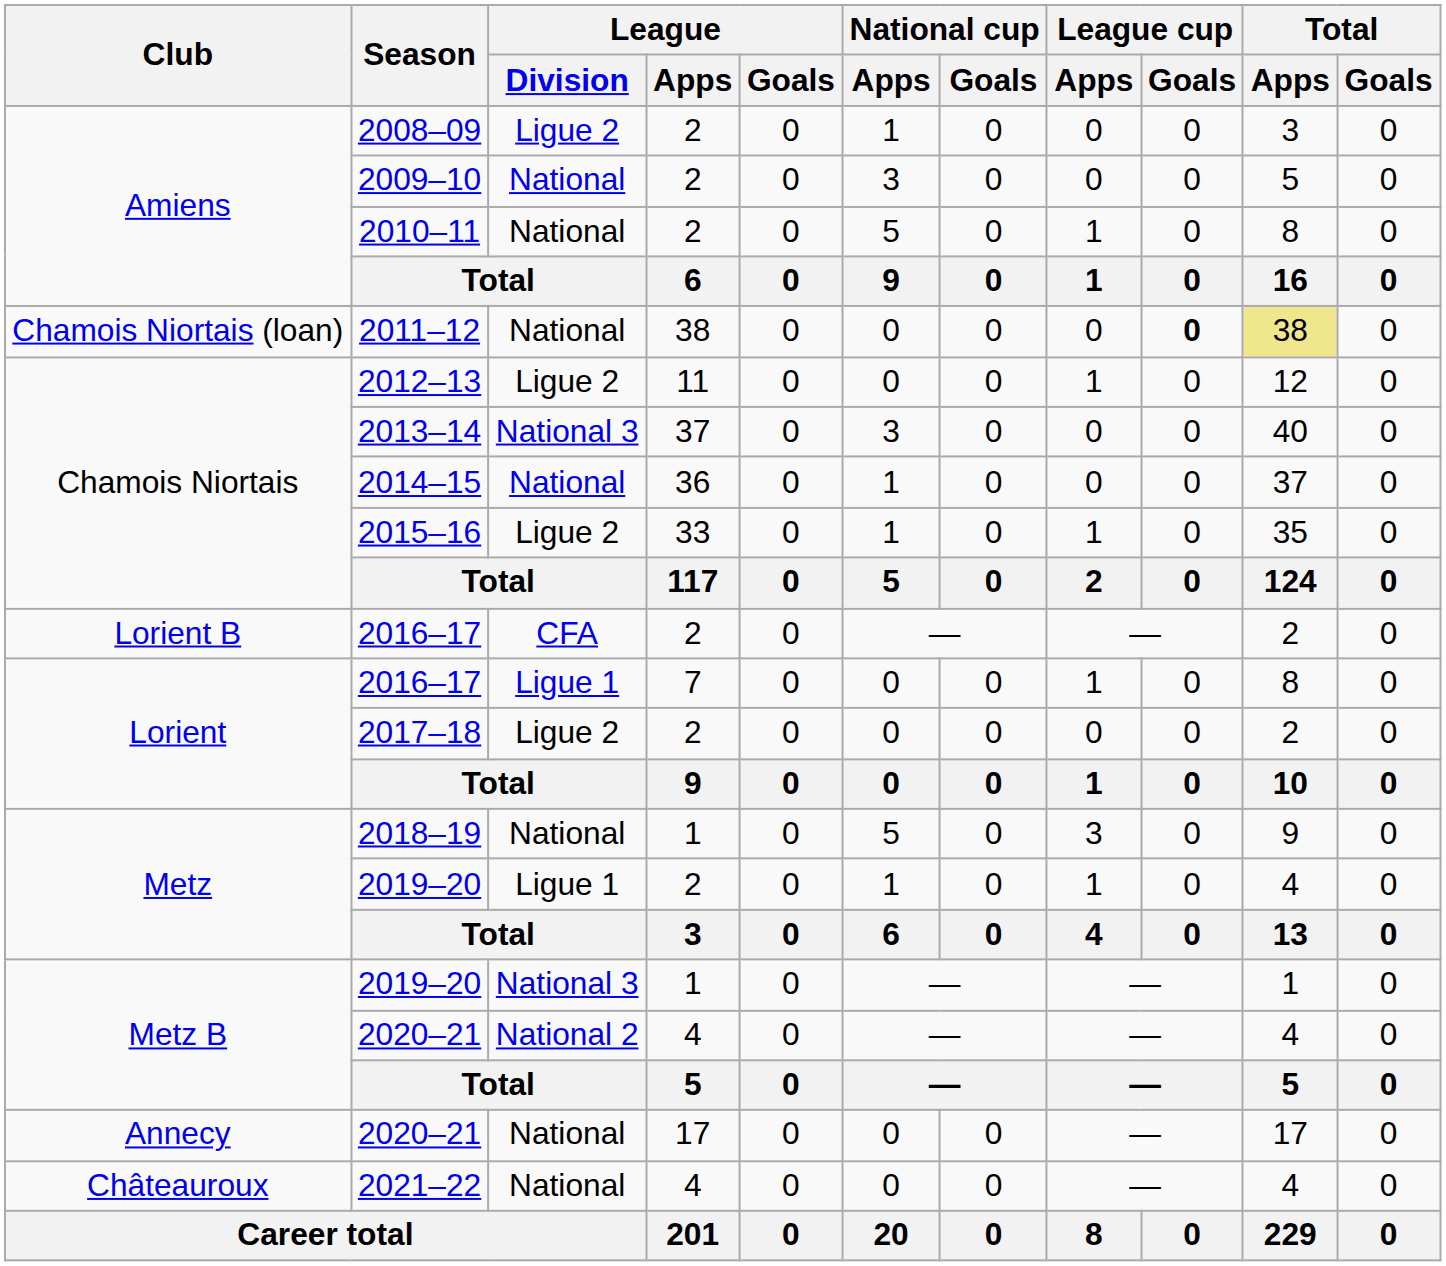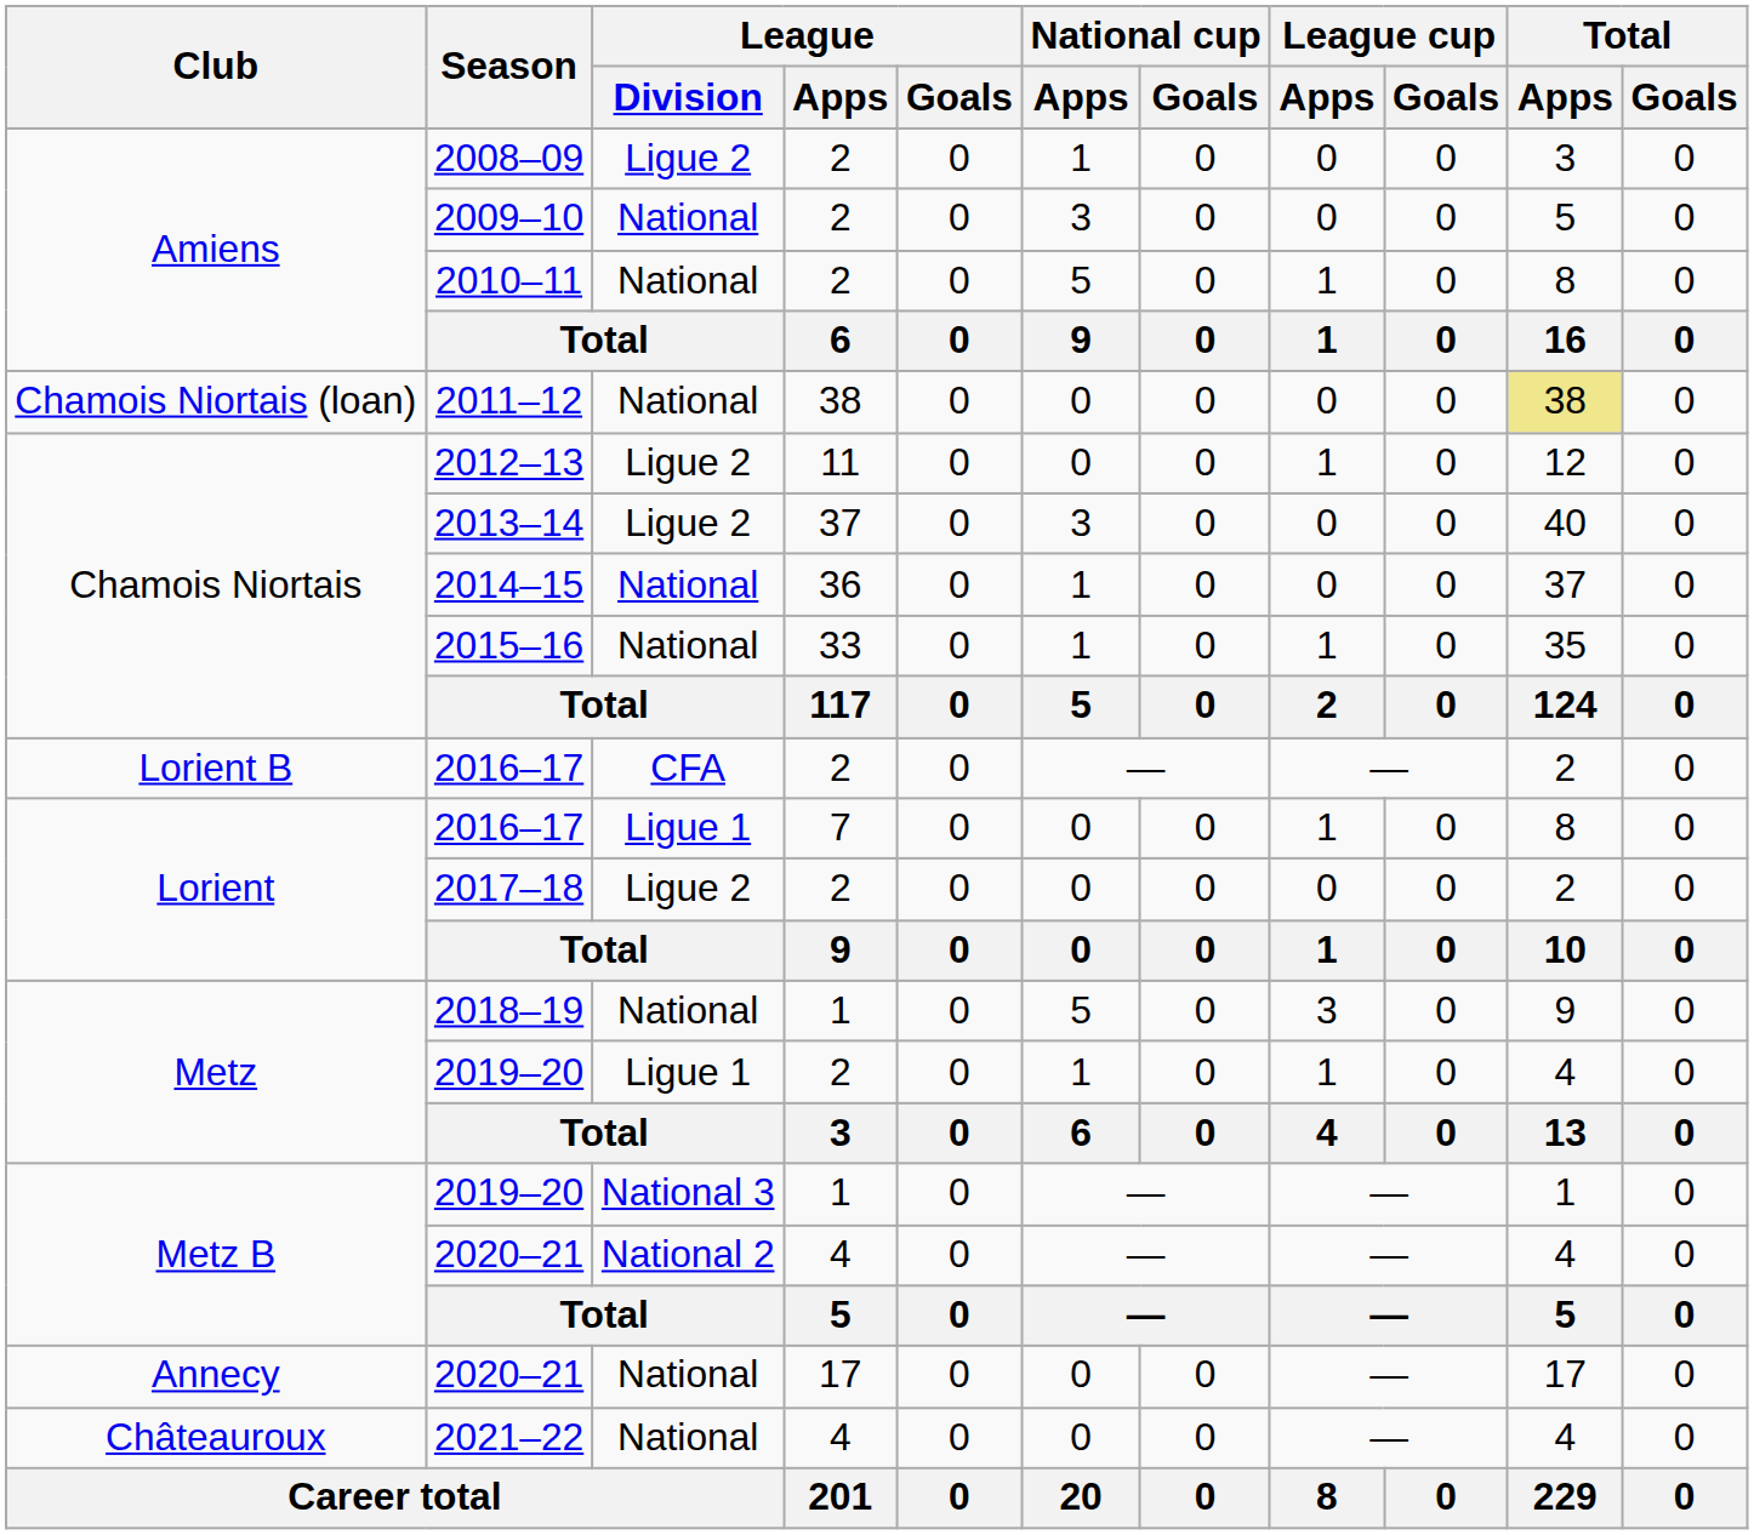 <table class="wikitable" style="text-align:center">
 <tr>
 <th rowspan="2">Club</th>
 <th rowspan="2">Season</th>
 <th colspan="3">League</th>
 <th colspan="2">National cup</th>
 <th colspan="2">League cup</th>
 <th colspan="2">Total</th>
 </tr>
 <tr>
 <th><a href='#'>Division</a></th>
 <th>Apps</th>
 <th>Goals</th>
 <th>Apps</th>
 <th>Goals</th>
 <th>Apps</th>
 <th>Goals</th>
 <th>Apps</th>
 <th>Goals</th>
 </tr>
 <tr>
 <td rowspan="4"><a href='#'>Amiens</a></td>
 <td><a href='#'>2008–09</a></td>
 <td><a href='#'>Ligue 2</a></td>
 <td>2</td>
 <td>0</td>
 <td>1</td>
 <td>0</td>
 <td>0</td>
 <td>0</td>
 <td>3</td>
 <td>0</td>
 </tr>
 <tr>
 <td><a href='#'>2009–10</a></td>
 <td><a href='#'>National</a></td>
 <td>2</td>
 <td>0</td>
 <td>3</td>
 <td>0</td>
 <td>0</td>
 <td>0</td>
 <td>5</td>
 <td>0</td>
 </tr>
 <tr>
 <td><a href='#'>2010–11</a></td>
 <td>National</td>
 <td>2</td>
 <td>0</td>
 <td>5</td>
 <td>0</td>
 <td>1</td>
 <td>0</td>
 <td>8</td>
 <td>0</td>
 </tr>
 <tr>
 <th colspan="2">Total</th>
 <th>6</th>
 <th>0</th>
 <th>9</th>
 <th>0</th>
 <th>1</th>
 <th>0</th>
 <th>16</th>
 <th>0</th>
 </tr>
 <tr>
 <td><a href='#'>Chamois Niortais</a> (loan)</td>
 <td><a href='#'>2011–12</a></td>
 <td>National</td>
 <td>38</td>
 <td>0</td>
 <td>0</td>
 <td>0</td>
 <td>0</td>
-<td><strong>0</strong></td>
+<td>0</td>
 <td style="background: khaki;">38</td>
 <td>0</td>
 </tr>
 <tr>
 <td rowspan="5">Chamois Niortais</td>
 <td><a href='#'>2012–13</a></td>
 <td>Ligue 2</td>
 <td>11</td>
 <td>0</td>
 <td>0</td>
 <td>0</td>
 <td>1</td>
 <td>0</td>
 <td>12</td>
 <td>0</td>
 </tr>
 <tr>
 <td><a href='#'>2013–14</a></td>
-<td><a href='#'>National 3</a></td>
+<td>Ligue 2</td>
 <td>37</td>
 <td>0</td>
 <td>3</td>
 <td>0</td>
 <td>0</td>
 <td>0</td>
 <td>40</td>
 <td>0</td>
 </tr>
 <tr>
 <td><a href='#'>2014–15</a></td>
 <td><a href='#'>National</a></td>
 <td>36</td>
 <td>0</td>
 <td>1</td>
 <td>0</td>
 <td>0</td>
 <td>0</td>
 <td>37</td>
 <td>0</td>
 </tr>
 <tr>
 <td><a href='#'>2015–16</a></td>
-<td>Ligue 2</td>
+<td>National</td>
 <td>33</td>
 <td>0</td>
 <td>1</td>
 <td>0</td>
 <td>1</td>
 <td>0</td>
 <td>35</td>
 <td>0</td>
 </tr>
 <tr>
 <th colspan="2">Total</th>
 <th>117</th>
 <th>0</th>
 <th>5</th>
 <th>0</th>
 <th>2</th>
 <th>0</th>
 <th>124</th>
 <th>0</th>
 </tr>
 <tr>
 <td><a href='#'>Lorient B</a></td>
 <td><a href='#'>2016–17</a></td>
 <td><a href='#'>CFA</a></td>
 <td>2</td>
 <td>0</td>
 <td colspan="2">—</td>
 <td colspan="2">—</td>
 <td>2</td>
 <td>0</td>
 </tr>
 <tr>
 <td rowspan="3"><a href='#'>Lorient</a></td>
 <td><a href='#'>2016–17</a></td>
 <td><a href='#'>Ligue 1</a></td>
 <td>7</td>
 <td>0</td>
 <td>0</td>
 <td>0</td>
 <td>1</td>
 <td>0</td>
 <td>8</td>
 <td>0</td>
 </tr>
 <tr>
 <td><a href='#'>2017–18</a></td>
 <td>Ligue 2</td>
 <td>2</td>
 <td>0</td>
 <td>0</td>
 <td>0</td>
 <td>0</td>
 <td>0</td>
 <td>2</td>
 <td>0</td>
 </tr>
 <tr>
 <th colspan="2">Total</th>
 <th>9</th>
 <th>0</th>
 <th>0</th>
 <th>0</th>
 <th>1</th>
 <th>0</th>
 <th>10</th>
 <th>0</th>
 </tr>
 <tr>
 <td rowspan="3"><a href='#'>Metz</a></td>
 <td><a href='#'>2018–19</a></td>
 <td>National</td>
 <td>1</td>
 <td>0</td>
 <td>5</td>
 <td>0</td>
 <td>3</td>
 <td>0</td>
 <td>9</td>
 <td>0</td>
 </tr>
 <tr>
 <td><a href='#'>2019–20</a></td>
 <td>Ligue 1</td>
 <td>2</td>
 <td>0</td>
 <td>1</td>
 <td>0</td>
 <td>1</td>
 <td>0</td>
 <td>4</td>
 <td>0</td>
 </tr>
 <tr>
 <th colspan="2">Total</th>
 <th>3</th>
 <th>0</th>
 <th>6</th>
 <th>0</th>
 <th>4</th>
 <th>0</th>
 <th>13</th>
 <th>0</th>
 </tr>
 <tr>
 <td rowspan="3"><a href='#'>Metz B</a></td>
 <td><a href='#'>2019–20</a></td>
 <td><a href='#'>National 3</a></td>
 <td>1</td>
 <td>0</td>
 <td colspan="2">—</td>
 <td colspan="2">—</td>
 <td>1</td>
 <td>0</td>
 </tr>
 <tr>
 <td><a href='#'>2020–21</a></td>
 <td><a href='#'>National 2</a></td>
 <td>4</td>
 <td>0</td>
 <td colspan="2">—</td>
 <td colspan="2">—</td>
 <td>4</td>
 <td>0</td>
 </tr>
 <tr>
 <th colspan="2">Total</th>
 <th>5</th>
 <th>0</th>
 <th colspan="2">—</th>
 <th colspan="2">—</th>
 <th>5</th>
 <th>0</th>
 </tr>
 <tr>
 <td><a href='#'>Annecy</a></td>
 <td><a href='#'>2020–21</a></td>
 <td>National</td>
 <td>17</td>
 <td>0</td>
 <td>0</td>
 <td>0</td>
 <td colspan="2">—</td>
 <td>17</td>
 <td>0</td>
 </tr>
 <tr>
 <td><a href='#'>Châteauroux</a></td>
 <td><a href='#'>2021–22</a></td>
 <td>National</td>
 <td>4</td>
 <td>0</td>
 <td>0</td>
 <td>0</td>
 <td colspan="2">—</td>
 <td>4</td>
 <td>0</td>
 </tr>
 <tr>
 <th colspan="3">Career total</th>
 <th>201</th>
 <th>0</th>
 <th>20</th>
 <th>0</th>
 <th>8</th>
 <th>0</th>
 <th>229</th>
 <th>0</th>
 </tr>
 </table>
